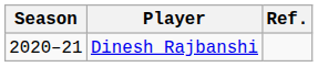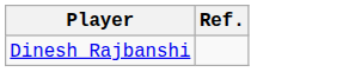 <table class="wikitable" style="text-align:center">
 <tr>
-<th>Season</th>
 <th>Player</th>
 <th>Ref.</th>
 </tr>
 <tr>
-<td>2020–21</td>
 <td> <a href='#'>Dinesh Rajbanshi</a></td>
 <td></td>
 </tr>
 </table>
